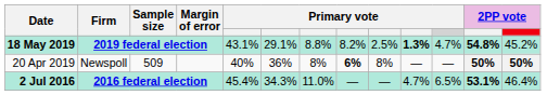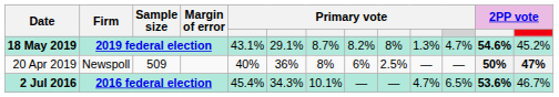 <table class="nowrap wikitable tpl-blanktable" style=text-align:center;font-size:90%>
 <tr>
 <th rowspan=2>Date</th>
 <th rowspan=2>Firm</th>
 <th rowspan=2>Sample<br>size</th>
 <th rowspan=2>Margin<br>of error</th>
 <th colspan=7>Primary vote</th>
 <th colspan=2 class=unsortable style=background:#ebbce3><a href='#'>2PP vote</a></th>
 </tr>
 <tr>
 <th style=background:></th>
 <th style=background:></th>
 <th style=background:></th>
 <th style=background:></th>
 <th style=background:></th>
 <th style=background:></th>
 <th style=background:lightgray></th>
 <th style=background:></th>
 <th style="background:#F00011"></th>
 </tr>
 <tr style="background:#b0e9db">
 <td style="text-align:right"><strong>18 May 2019</strong></td>
 <td colspan="3" style="text-align:center"><strong><a href='#'>2019 federal election</a></strong></td>
 <td>43.1%</td>
 <td>29.1%</td>
-<td>8.8%</td>
+<td>8.7%</td>
 <td>8.2%</td>
-<td>2.5%</td>
-<td><strong>1.3%</strong></td>
+<td>8%</td>
+<td>1.3%</td>
 <td>4.7%</td>
-<td><strong>54.8%</strong></td>
+<td><strong>54.6%</strong></td>
 <td>45.2%</td>
 </tr>
 <tr>
 <td style="text-align:right">20 Apr 2019</td>
 <td style="text-align:left">Newspoll</td>
 <td>509</td>
 <td></td>
 <td>40%</td>
 <td>36%</td>
 <td>8%</td>
-<td><strong>6%</strong></td>
-<td>8%</td>
+<td>6%</td>
+<td>2.5%</td>
 <td>—</td>
 <td>—</td>
 <th>50%</th>
-<th>50%</th>
+<th>47%</th>
 </tr>
 <tr style="background:#b0e9db">
 <td style="text-align:right"><strong>2 Jul 2016</strong></td>
 <td colspan="3" style="text-align:center"><strong><a href='#'>2016 federal election</a></strong></td>
 <td>45.4%</td>
 <td>34.3%</td>
-<td>11.0%</td>
+<td>10.1%</td>
 <td>—</td>
 <td>—</td>
 <td>4.7%</td>
 <td>6.5%</td>
-<td><strong>53.1%</strong></td>
-<td>46.4%</td>
+<td><strong>53.6%</strong></td>
+<td>46.7%</td>
 </tr>
 </table>
